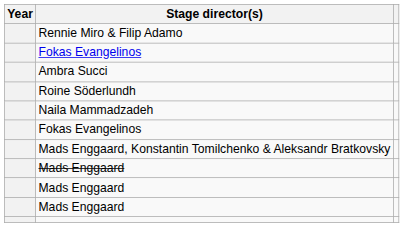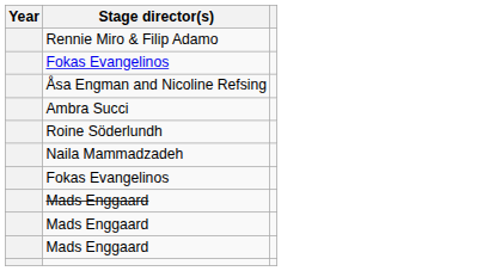 <table class="wikitable plainrowheaders">
 <tr>
 <th>Year</th>
 <th>Stage director(s)</th>
 <th></th>
 </tr>
 <tr>
 <th scope="row"></th>
 <td>Rennie Miro & Filip Adamo</td>
 <td></td>
 </tr>
 <tr>
 <th scope="row"></th>
 <td><a href='#'>Fokas Evangelinos</a></td>
+<td></td>
+</tr>
+<tr>
+<th scope="row"></th>
+<td>Åsa Engman and Nicoline Refsing</td>
 <td></td>
 </tr>
 <tr>
 <th scope="row"></th>
 <td>Ambra Succi</td>
 <td></td>
 </tr>
 <tr>
 <th scope="row"></th>
 <td>Roine Söderlundh</td>
 <td></td>
 </tr>
 <tr>
 <th scope="row"></th>
 <td>Naila Mammadzadeh</td>
 <td></td>
 </tr>
 <tr>
 <th scope="row"></th>
 <td>Fokas Evangelinos</td>
 <td></td>
 </tr>
 <tr>
-<th scope="row"></th>
-<td>Mads Enggaard, Konstantin Tomilchenko & Aleksandr Bratkovsky</td>
-<td></td>
-</tr>
-<tr>
 <th scope="row"><s></s></th>
 <td><s>Mads Enggaard</s></td>
 <td></td>
 </tr>
 <tr>
 <th scope="row"></th>
 <td>Mads Enggaard</td>
 <td></td>
 </tr>
 <tr>
 <th scope="row"></th>
 <td>Mads Enggaard</td>
 <td></td>
 </tr>
 <tr>
 <th scope="row"></th>
 <td></td>
 <td></td>
 </tr>
 </table>
